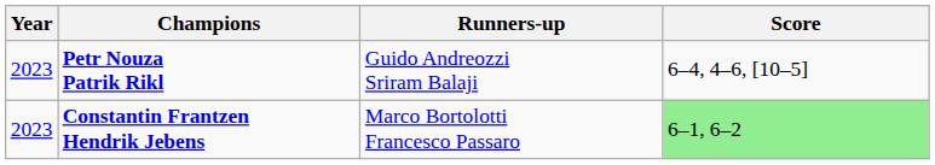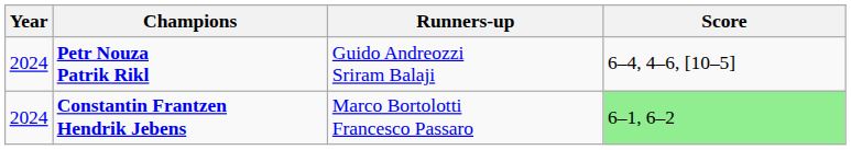 <table class="wikitable" style="font-size:90%">
 <tr>
 <th>Year</th>
 <th width="200">Champions</th>
 <th width="200">Runners-up</th>
 <th width="175">Score</th>
 </tr>
 <tr>
-<td><a href='#'>2023</a></td>
+<td><a href='#'>2024</a></td>
 <td> <strong><a href='#'>Petr Nouza</a></strong><br> <strong><a href='#'>Patrik Rikl</a></strong></td>
 <td> <a href='#'>Guido Andreozzi</a><br> <a href='#'>Sriram Balaji</a></td>
 <td>6–4, 4–6, [10–5]</td>
 </tr>
 <tr>
-<td><a href='#'>2023</a></td>
+<td><a href='#'>2024</a></td>
 <td> <strong><a href='#'>Constantin Frantzen</a></strong><br> <strong><a href='#'>Hendrik Jebens</a></strong></td>
 <td> <a href='#'>Marco Bortolotti</a><br> <a href='#'>Francesco Passaro</a></td>
 <td style="background: lightgreen;">6–1, 6–2</td>
 </tr>
 </table>
